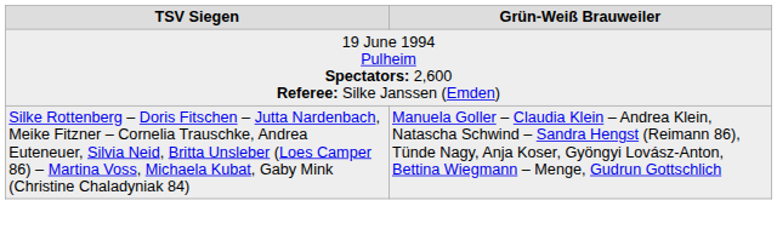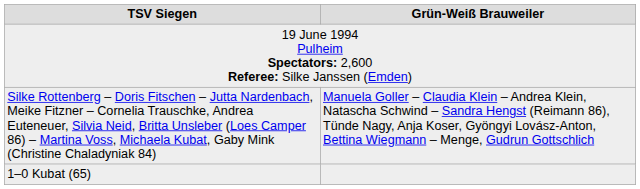 <table class="wikitable" width = "800px">
 <tr bgcolor="#DDDDDD">
 <td align="center"><strong>TSV Siegen</strong></td>
 <td align="center"><strong>Grün-Weiß Brauweiler</strong></td>
 </tr>
 <tr bgcolor="#EEEEEE">
 <td colspan="2" align="center">19 June 1994<br><a href='#'>Pulheim</a><br> <strong>Spectators:</strong> 2,600 <br> <strong>Referee:</strong> Silke Janssen (<a href='#'>Emden</a>)</td>
 </tr>
 <tr bgcolor="#EEEEEE">
 <td valign="top" width="400px"><a href='#'>Silke Rottenberg</a> – <a href='#'>Doris Fitschen</a> – <a href='#'>Jutta Nardenbach</a>, Meike Fitzner – Cornelia Trauschke, Andrea Euteneuer, <a href='#'>Silvia Neid</a>, <a href='#'>Britta Unsleber</a> (<a href='#'>Loes Camper</a> 86) – <a href='#'>Martina Voss</a>, <a href='#'>Michaela Kubat</a>, Gaby Mink (Christine Chaladyniak 84)</td>
 <td valign="top" width="400px"><a href='#'>Manuela Goller</a> – <a href='#'>Claudia Klein</a> – Andrea Klein, Natascha Schwind – <a href='#'>Sandra Hengst</a> (Reimann 86), Tünde Nagy, Anja Koser, Gyöngyi Lovász-Anton, <a href='#'>Bettina Wiegmann</a> – Menge, <a href='#'>Gudrun Gottschlich</a></td>
 </tr>
+<tr bgcolor="#EEEEEE">
+<td valign="top"> 1–0 Kubat (65)</td>
+<td valign="top"></td>
+</tr>
 </table>
